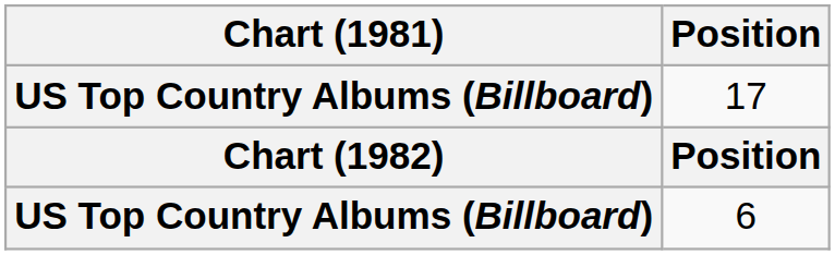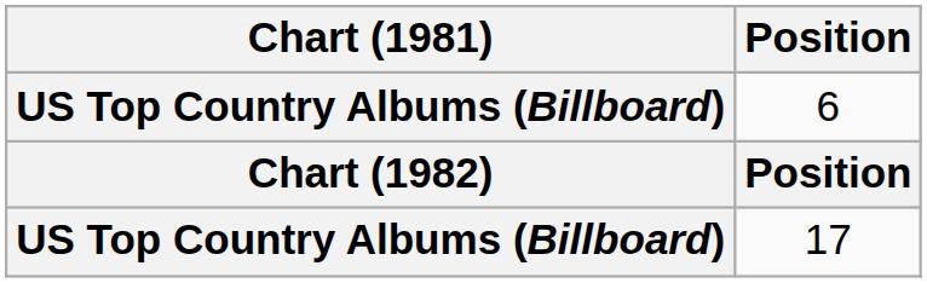 <table class="wikitable plainrowheaders" style="text-align:center">
 <tr>
 <th scope="col">Chart (1981)</th>
 <th scope="col">Position</th>
 </tr>
 <tr>
 <th scope="row">US Top Country Albums (<em>Billboard</em>)</th>
-<td>17</td>
+<td>6</td>
 </tr>
 <tr>
 <th scope="col">Chart (1982)</th>
 <th scope="col">Position</th>
 </tr>
 <tr>
 <th scope="row">US Top Country Albums (<em>Billboard</em>)</th>
-<td>6</td>
+<td>17</td>
 </tr>
 </table>
